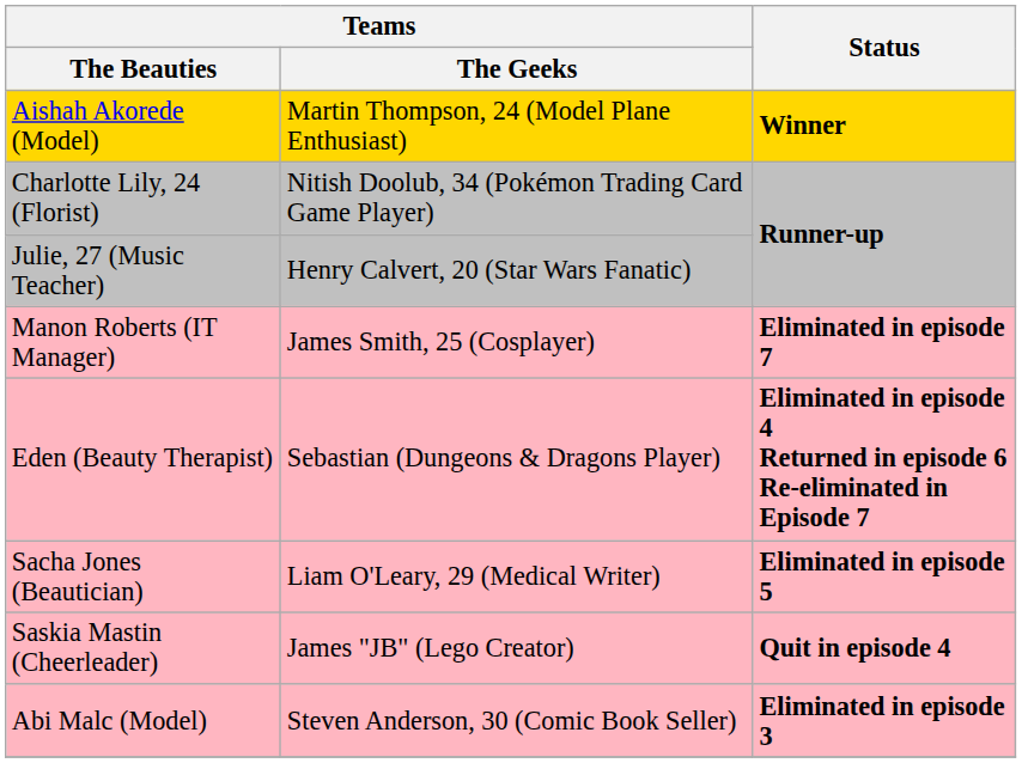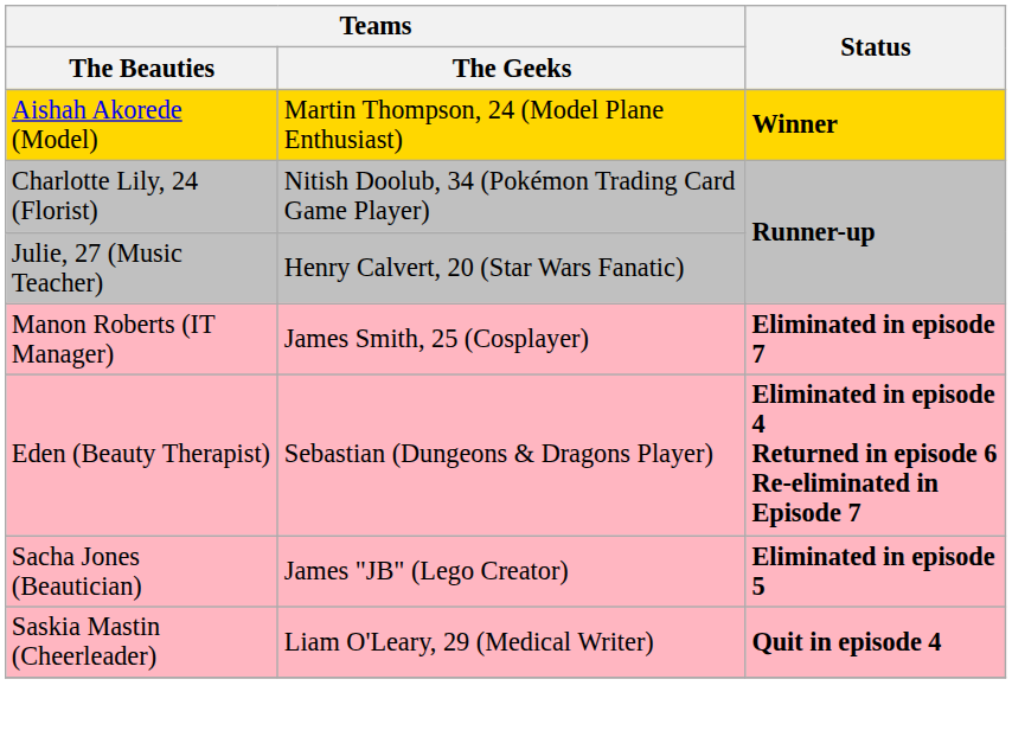 <table class="wikitable">
 <tr>
 <th colspan="2">Teams</th>
 <th rowspan="2">Status</th>
 </tr>
 <tr>
 <th>The Beauties</th>
 <th>The Geeks</th>
 </tr>
 <tr style="background:gold;">
 <td><a href='#'>Aishah Akorede</a> (Model)</td>
 <td>Martin Thompson, 24 (Model Plane Enthusiast)</td>
 <td><strong>Winner</strong></td>
 </tr>
 <tr style="background:silver;">
 <td>Charlotte Lily, 24 (Florist)</td>
 <td>Nitish Doolub, 34 (Pokémon Trading Card Game Player)</td>
 <td rowspan=2><strong>Runner-up</strong></td>
 </tr>
 <tr style="background:silver;">
 <td>Julie, 27 (Music Teacher)</td>
 <td>Henry Calvert, 20 (Star Wars Fanatic)</td>
 </tr>
 <tr style="background:lightpink;">
 <td>Manon Roberts (IT Manager)</td>
 <td>James Smith, 25 (Cosplayer)</td>
 <td><strong>Eliminated in episode 7</strong></td>
 </tr>
 <tr style="background:lightpink;">
 <td>Eden (Beauty Therapist)</td>
 <td>Sebastian (Dungeons & Dragons Player)</td>
 <td><strong>Eliminated in episode 4</strong><br><strong>Returned in episode 6</strong><br><strong>Re-eliminated in Episode 7</strong></td>
 </tr>
 <tr style="background:lightpink;">
 <td>Sacha Jones (Beautician)</td>
-<td>Liam O'Leary, 29 (Medical Writer)</td>
+<td>James "JB" (Lego Creator)</td>
 <td><strong>Eliminated in episode 5</strong></td>
 </tr>
 <tr style="background:lightpink;">
 <td>Saskia Mastin (Cheerleader)</td>
-<td>James "JB" (Lego Creator)</td>
+<td>Liam O'Leary, 29 (Medical Writer)</td>
 <td><strong>Quit in episode 4</strong></td>
-</tr>
-<tr style="background:lightpink;">
-<td>Abi Malc (Model)</td>
-<td>Steven Anderson, 30 (Comic Book Seller)</td>
-<td><strong>Eliminated in episode 3</strong></td>
 </tr>
 <tr>
 </tr>
 </table>
